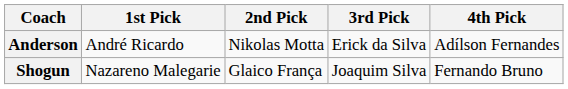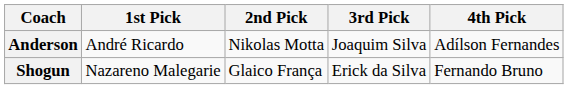 <table class="wikitable">
 <tr>
 <th>Coach</th>
 <th>1st Pick</th>
 <th>2nd Pick</th>
 <th>3rd Pick</th>
 <th>4th Pick</th>
 </tr>
 <tr>
 <th>Anderson</th>
 <td>André Ricardo</td>
 <td>Nikolas Motta</td>
-<td>Erick da Silva</td>
+<td>Joaquim Silva</td>
 <td>Adílson Fernandes</td>
 </tr>
 <tr>
 <th>Shogun</th>
 <td>Nazareno Malegarie</td>
 <td>Glaico França</td>
-<td>Joaquim Silva</td>
+<td>Erick da Silva</td>
 <td>Fernando Bruno</td>
 </tr>
 </table>
